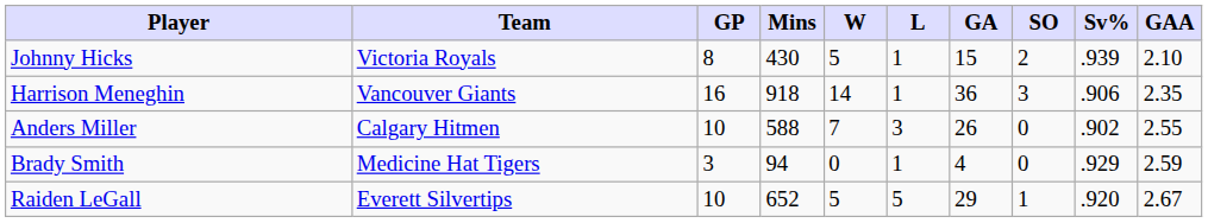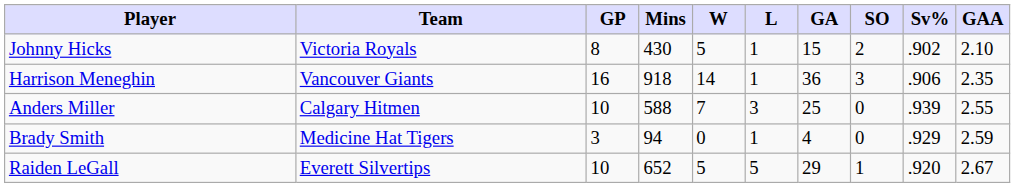 <table class="wikitable">
 <tr>
 <th style="background:#ddf; width:27.5%;">Player</th>
 <th style="background:#ddf; width:27.5%;">Team</th>
 <th style="background:#ddf; width:5%;">GP</th>
 <th style="background:#ddf; width:5%;">Mins</th>
 <th style="background:#ddf; width:5%;">W</th>
 <th style="background:#ddf; width:5%;">L</th>
 <th style="background:#ddf; width:5%;">GA</th>
 <th style="background:#ddf; width:5%;">SO</th>
 <th style="background:#ddf; width:5%;">Sv%</th>
 <th style="background:#ddf; width:5%;">GAA</th>
 </tr>
 <tr>
 <td><a href='#'>Johnny Hicks</a></td>
 <td><a href='#'>Victoria Royals</a></td>
 <td>8</td>
 <td>430</td>
 <td>5</td>
 <td>1</td>
 <td>15</td>
 <td>2</td>
-<td>.939</td>
+<td>.902</td>
 <td>2.10</td>
 </tr>
 <tr>
 <td><a href='#'>Harrison Meneghin</a></td>
 <td><a href='#'>Vancouver Giants</a></td>
 <td>16</td>
 <td>918</td>
 <td>14</td>
 <td>1</td>
 <td>36</td>
 <td>3</td>
 <td>.906</td>
 <td>2.35</td>
 </tr>
 <tr>
 <td><a href='#'>Anders Miller</a></td>
 <td><a href='#'>Calgary Hitmen</a></td>
 <td>10</td>
 <td>588</td>
 <td>7</td>
 <td>3</td>
-<td>26</td>
+<td>25</td>
 <td>0</td>
-<td>.902</td>
+<td>.939</td>
 <td>2.55</td>
 </tr>
 <tr>
 <td><a href='#'>Brady Smith</a></td>
 <td><a href='#'>Medicine Hat Tigers</a></td>
 <td>3</td>
 <td>94</td>
 <td>0</td>
 <td>1</td>
 <td>4</td>
 <td>0</td>
 <td>.929</td>
 <td>2.59</td>
 </tr>
 <tr>
 <td><a href='#'>Raiden LeGall</a></td>
 <td><a href='#'>Everett Silvertips</a></td>
 <td>10</td>
 <td>652</td>
 <td>5</td>
 <td>5</td>
 <td>29</td>
 <td>1</td>
 <td>.920</td>
 <td>2.67</td>
 </tr>
 </table>
